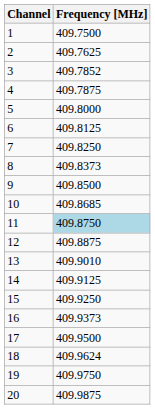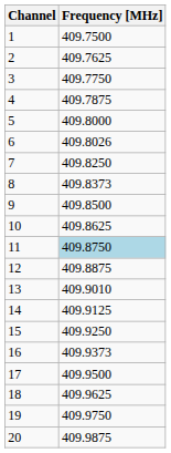 <table class="wikitable">
 <tr>
 <th>Channel</th>
 <th>Frequency [MHz]</th>
 </tr>
 <tr>
 <td>1</td>
 <td>409.7500</td>
 </tr>
 <tr>
 <td>2</td>
 <td>409.7625</td>
 </tr>
 <tr>
 <td>3</td>
-<td>409.7852</td>
+<td>409.7750</td>
 </tr>
 <tr>
 <td>4</td>
 <td>409.7875</td>
 </tr>
 <tr>
 <td>5</td>
 <td>409.8000</td>
 </tr>
 <tr>
 <td>6</td>
-<td>409.8125</td>
+<td>409.8026</td>
 </tr>
 <tr>
 <td>7</td>
 <td>409.8250</td>
 </tr>
 <tr>
 <td>8</td>
 <td>409.8373</td>
 </tr>
 <tr>
 <td>9</td>
 <td>409.8500</td>
 </tr>
 <tr>
 <td>10</td>
-<td>409.8685</td>
+<td>409.8625</td>
 </tr>
 <tr>
 <td>11</td>
 <td style="background: lightblue;">409.8750</td>
 </tr>
 <tr>
 <td>12</td>
 <td>409.8875</td>
 </tr>
 <tr>
 <td>13</td>
 <td>409.9010</td>
 </tr>
 <tr>
 <td>14</td>
 <td>409.9125</td>
 </tr>
 <tr>
 <td>15</td>
 <td>409.9250</td>
 </tr>
 <tr>
 <td>16</td>
 <td>409.9373</td>
 </tr>
 <tr>
 <td>17</td>
 <td>409.9500</td>
 </tr>
 <tr>
 <td>18</td>
-<td>409.9624</td>
+<td>409.9625</td>
 </tr>
 <tr>
 <td>19</td>
 <td>409.9750</td>
 </tr>
 <tr>
 <td>20</td>
 <td>409.9875</td>
 </tr>
 </table>
